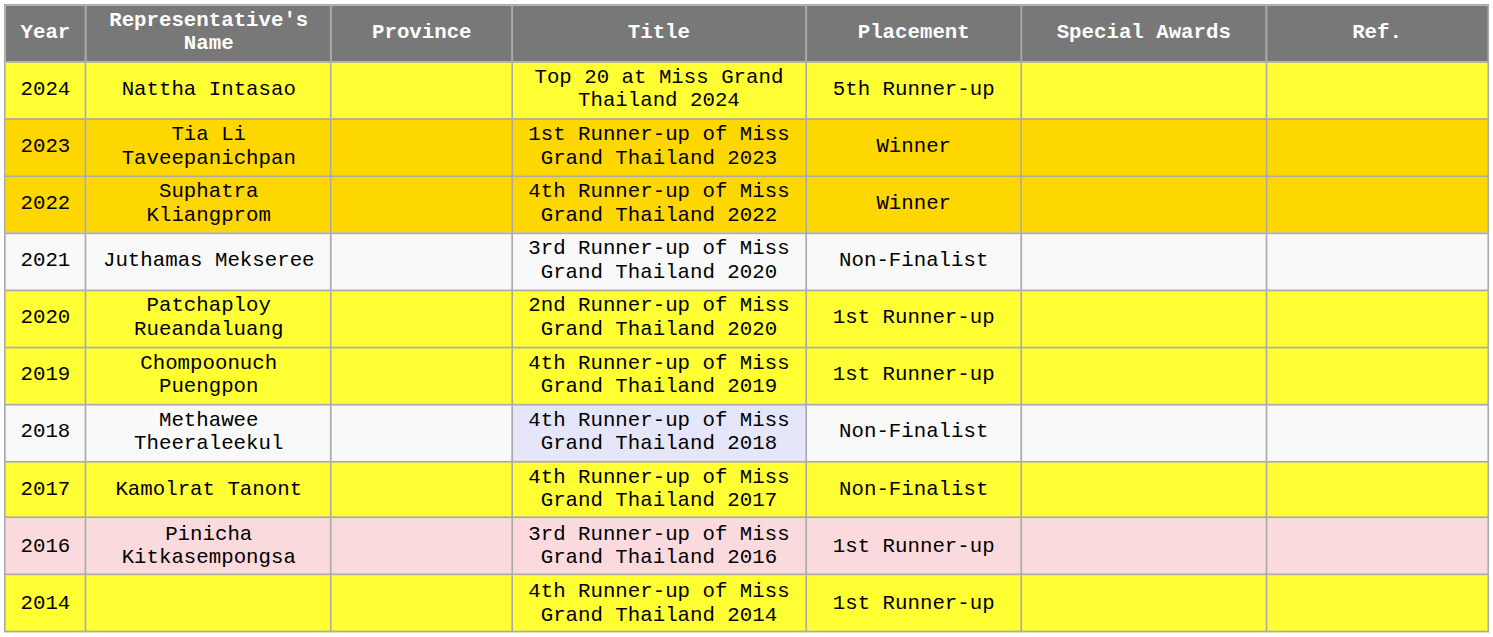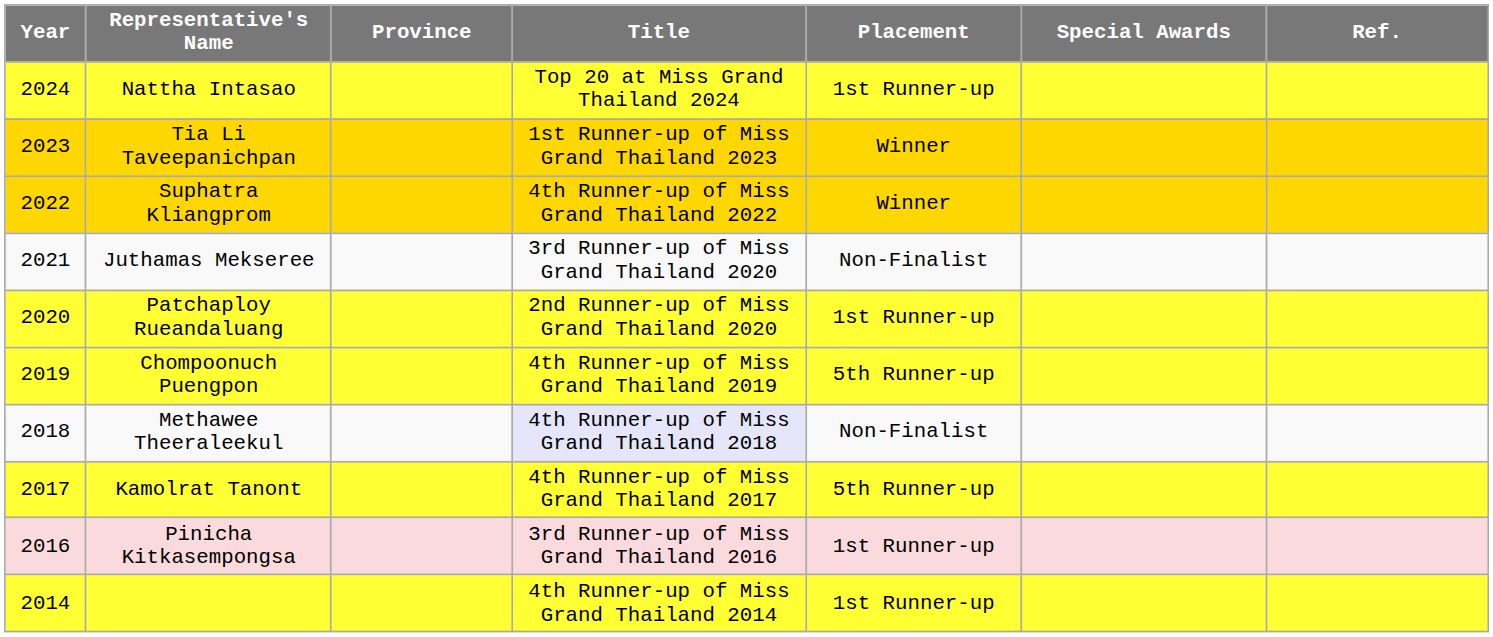 <table class="wikitable" style="font-size: 95%; text-align:center; width: 100%">
 <tr>
 <th width="60" style="background-color:#787878;color:#FFFFFF;">Year</th>
 <th width="170" style="background-color:#787878;color:#FFFFFF;">Representative's Name</th>
 <th width="160" style="background-color:#787878;color:#FFFFFF;">Province</th>
 <th width="320" style="background-color:#787878;color:#FFFFFF;">Title</th>
 <th width="200" style="background-color:#787878;color:#FFFFFF;">Placement</th>
 <th width="260" style="background-color:#787878;color:#FFFFFF;">Special Awards</th>
 <th width="260" style="background-color:#787878;color:#FFFFFF;">Ref.</th>
 </tr>
 <tr style="background-color:#FFFF33; ">
 <td>2024</td>
 <td>Nattha Intasao</td>
 <td></td>
 <td>Top 20 at Miss Grand Thailand 2024</td>
-<td>5th Runner-up</td>
+<td>1st Runner-up</td>
 <td style="background:;"></td>
 <td></td>
 </tr>
 <tr style="background-color:gold; ">
 <td>2023</td>
 <td>Tia Li Taveepanichpan</td>
 <td></td>
 <td>1st Runner-up of Miss Grand Thailand 2023</td>
 <td>Winner</td>
 <td style="background:;"></td>
 <td></td>
 </tr>
 <tr style="background-color:gold; ">
 <td>2022</td>
 <td>Suphatra Kliangprom</td>
 <td></td>
 <td>4th Runner-up of Miss Grand Thailand 2022</td>
 <td>Winner</td>
 <td style="background:;"></td>
 <td></td>
 </tr>
 <tr>
 <td>2021</td>
 <td>Juthamas Mekseree</td>
 <td></td>
 <td>3rd Runner-up of Miss Grand Thailand 2020</td>
 <td align="center">Non-Finalist</td>
 <td style="background:;"></td>
 <td></td>
 </tr>
 <tr style="background-color:#FFFF33; ">
 <td>2020</td>
 <td>Patchaploy Rueandaluang</td>
 <td></td>
 <td>2nd Runner-up of Miss Grand Thailand 2020</td>
 <td>1st Runner-up</td>
 <td style="background:;"></td>
 <td></td>
 </tr>
 <tr style="background-color:#FFFF33; ">
 <td>2019</td>
 <td>Chompoonuch Puengpon</td>
 <td></td>
 <td>4th Runner-up of Miss Grand Thailand 2019</td>
-<td>1st Runner-up</td>
+<td>5th Runner-up</td>
 <td style="background:;"></td>
 <td></td>
 </tr>
 <tr>
 <td>2018</td>
 <td>Methawee Theeraleekul</td>
 <td></td>
 <td style="background: lavender;">4th Runner-up of Miss Grand Thailand 2018</td>
 <td align="center">Non-Finalist</td>
 <td style="background:;"></td>
 <td></td>
 </tr>
 <tr style="background-color:#FFFF33; ">
 <td>2017</td>
 <td>Kamolrat Tanont</td>
 <td></td>
 <td>4th Runner-up of Miss Grand Thailand 2017</td>
-<td align="center">Non-Finalist</td>
+<td>5th Runner-up</td>
 <td style="background:;"></td>
 <td></td>
 </tr>
 <tr style="background-color:#FADADD; ">
 <td>2016</td>
 <td>Pinicha Kitkasempongsa</td>
 <td></td>
 <td>3rd Runner-up of Miss Grand Thailand 2016</td>
 <td>1st Runner-up</td>
 <td style="background:;"></td>
 <td></td>
 </tr>
 <tr style="background-color:#FFFF33; ">
 <td>2014</td>
 <td></td>
 <td></td>
 <td>4th Runner-up of Miss Grand Thailand 2014</td>
 <td>1st Runner-up</td>
 <td style="background:;"></td>
 <td></td>
 </tr>
 </table>
